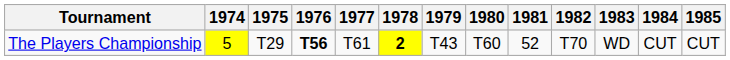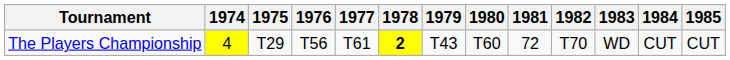 <table class="wikitable" style="font-size:95%;text-align:center;">
 <tr>
 <th>Tournament</th>
 <th>1974</th>
 <th>1975</th>
 <th>1976</th>
 <th>1977</th>
 <th>1978</th>
 <th>1979</th>
 <th>1980</th>
 <th>1981</th>
 <th>1982</th>
 <th>1983</th>
 <th>1984</th>
 <th>1985</th>
 </tr>
 <tr>
 <td align=left><a href='#'>The Players Championship</a></td>
-<td style="background:yellow;">5</td>
+<td style="background:yellow;">4</td>
 <td>T29</td>
-<td><strong>T56</strong></td>
+<td>T56</td>
 <td>T61</td>
 <td style="background:yellow;"><strong>2</strong></td>
 <td>T43</td>
 <td>T60</td>
-<td>52</td>
+<td>72</td>
 <td>T70</td>
 <td>WD</td>
 <td>CUT</td>
 <td>CUT</td>
 </tr>
 </table>
